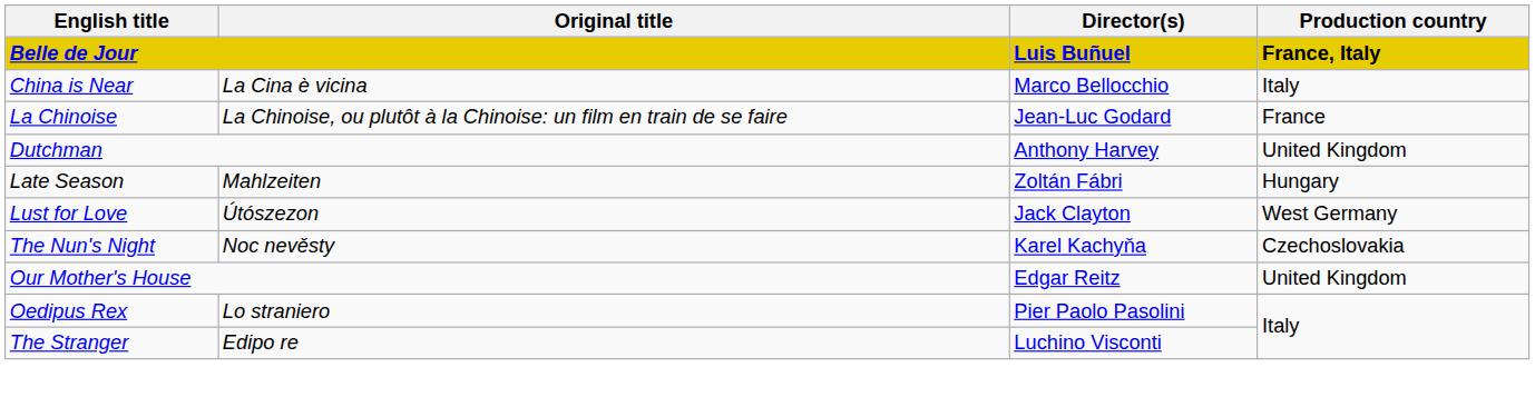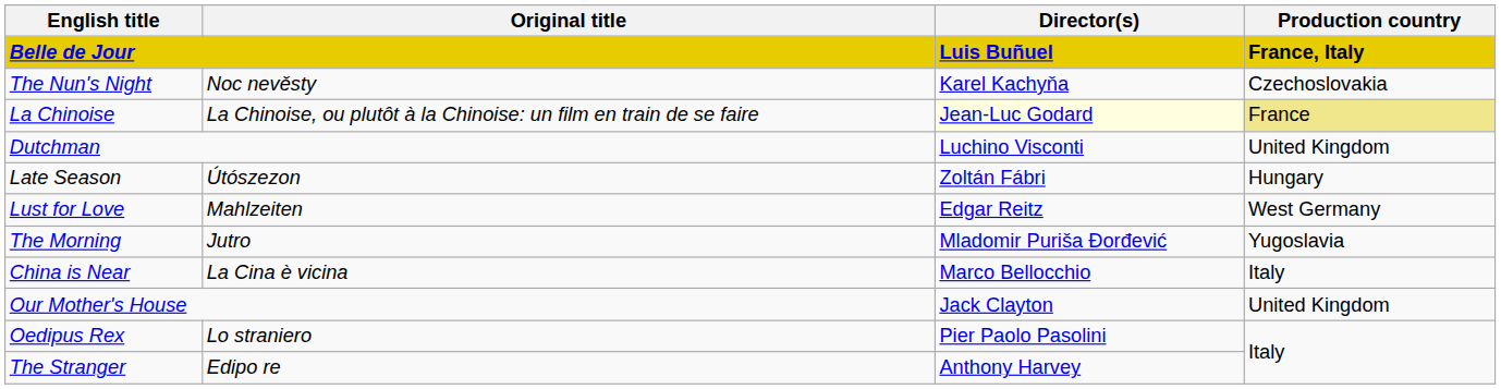 <table class="wikitable" width="95%">
 <tr>
 <th>English title</th>
 <th>Original title</th>
 <th>Director(s)</th>
 <th>Production country</th>
 </tr>
 <tr style="background:#E7CD00;">
 <td colspan="2"><strong><em><a href='#'>Belle de Jour</a></em></strong></td>
 <td><strong><a href='#'>Luis Buñuel</a></strong></td>
 <td><strong>France, Italy</strong></td>
 </tr>
 <tr>
+<td><em><a href='#'>The Nun's Night</a></em></td>
+<td><em>Noc nevěsty</em></td>
+<td><a href='#'>Karel Kachyňa</a></td>
+<td>Czechoslovakia</td>
+</tr>
+<tr>
+<td><em><a href='#'>La Chinoise</a></em></td>
+<td><em>La Chinoise, ou plutôt à la Chinoise: un film en train de se faire</em></td>
+<td style="background: lightyellow;"><a href='#'>Jean-Luc Godard</a></td>
+<td style="background: khaki;">France</td>
+</tr>
+<tr>
+<td colspan="2"><em><a href='#'>Dutchman</a></em></td>
+<td><a href='#'>Luchino Visconti</a></td>
+<td>United Kingdom</td>
+</tr>
+<tr>
+<td><em>Late Season</em></td>
+<td><em>Útószezon</em></td>
+<td><a href='#'>Zoltán Fábri</a></td>
+<td>Hungary</td>
+</tr>
+<tr>
+<td><em><a href='#'>Lust for Love</a></em></td>
+<td><em>Mahlzeiten</em></td>
+<td><a href='#'>Edgar Reitz</a></td>
+<td>West Germany</td>
+</tr>
+<tr>
+<td><em><a href='#'>The Morning</a></em></td>
+<td><em>Jutro</em></td>
+<td><a href='#'>Mladomir Puriša Đorđević</a></td>
+<td>Yugoslavia</td>
+</tr>
+<tr>
 <td><em><a href='#'>China is Near</a></em></td>
 <td><em>La Cina è vicina</em></td>
 <td><a href='#'>Marco Bellocchio</a></td>
 <td>Italy</td>
 </tr>
 <tr>
-<td><em><a href='#'>La Chinoise</a></em></td>
-<td><em>La Chinoise, ou plutôt à la Chinoise: un film en train de se faire</em></td>
-<td><a href='#'>Jean-Luc Godard</a></td>
-<td>France</td>
-</tr>
-<tr>
-<td colspan="2"><em><a href='#'>Dutchman</a></em></td>
-<td><a href='#'>Anthony Harvey</a></td>
-<td>United Kingdom</td>
-</tr>
-<tr>
-<td><em>Late Season</em></td>
-<td><em>Mahlzeiten</em></td>
-<td><a href='#'>Zoltán Fábri</a></td>
-<td>Hungary</td>
-</tr>
-<tr>
-<td><em><a href='#'>Lust for Love</a></em></td>
-<td><em>Útószezon</em></td>
+<td colspan="2"><em><a href='#'>Our Mother's House</a></em></td>
 <td><a href='#'>Jack Clayton</a></td>
-<td>West Germany</td>
-</tr>
-<tr>
-<td><em><a href='#'>The Nun's Night</a></em></td>
-<td><em>Noc nevěsty</em></td>
-<td><a href='#'>Karel Kachyňa</a></td>
-<td>Czechoslovakia</td>
-</tr>
-<tr>
-<td colspan="2"><em><a href='#'>Our Mother's House</a></em></td>
-<td><a href='#'>Edgar Reitz</a></td>
 <td>United Kingdom</td>
 </tr>
 <tr>
 <td><em><a href='#'>Oedipus Rex</a></em></td>
 <td><em>Lo straniero</em></td>
 <td><a href='#'>Pier Paolo Pasolini</a></td>
 <td rowspan="2">Italy</td>
 </tr>
 <tr>
 <td><em><a href='#'>The Stranger</a></em></td>
 <td><em>Edipo re</em></td>
-<td><a href='#'>Luchino Visconti</a></td>
+<td><a href='#'>Anthony Harvey</a></td>
 </tr>
 </table>
